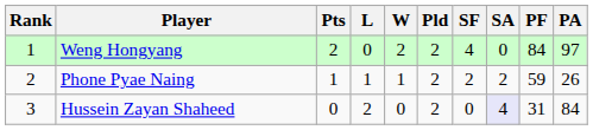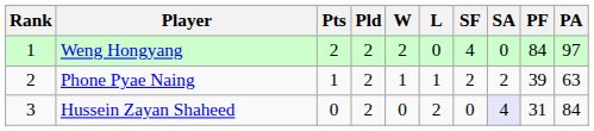 <table class=wikitable style="text-align:center; font-size:90%">
 <tr>
 <th width="20">Rank</th>
 <th width="200">Player</th>
 <th width="20">Pts</th>
+<th width="20">Pld</th>
+<th width="20">W</th>
 <th width="20">L</th>
-<th width="20">W</th>
-<th width="20">Pld</th>
 <th width="20">SF</th>
 <th width="20">SA</th>
 <th width="20">PF</th>
 <th width="20">PA</th>
 </tr>
 <tr bgcolor="#ccffcc">
 <td>1</td>
 <td style="text-align:left"> <a href='#'>Weng Hongyang</a></td>
 <td>2</td>
-<td>0</td>
 <td>2</td>
 <td>2</td>
+<td>0</td>
 <td>4</td>
 <td>0</td>
 <td>84</td>
 <td>97</td>
 </tr>
 <tr>
 <td>2</td>
 <td style="text-align:left"> <a href='#'>Phone Pyae Naing</a></td>
 <td>1</td>
+<td>2</td>
 <td>1</td>
 <td>1</td>
 <td>2</td>
 <td>2</td>
-<td>2</td>
-<td>59</td>
-<td>26</td>
+<td>39</td>
+<td>63</td>
 </tr>
 <tr>
 <td>3</td>
 <td style="text-align:left"> <a href='#'>Hussein Zayan Shaheed</a></td>
 <td>0</td>
 <td>2</td>
 <td>0</td>
 <td>2</td>
 <td>0</td>
 <td style="background: lavender;">4</td>
 <td>31</td>
 <td>84</td>
 </tr>
 </table>
